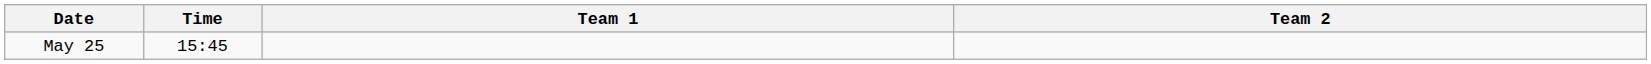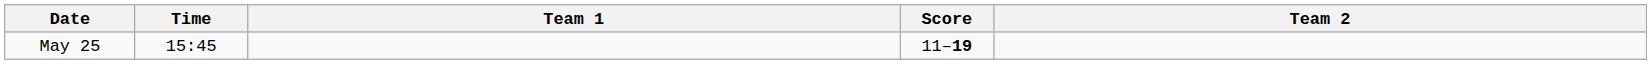 <table class="wikitable" width="100%">
 <tr>
 <th style="width:7%">Date</th>
 <th style="width:6%">Time</th>
 <th style="width:35%">Team 1</th>
+<th style="width:5%">Score</th>
 <th style="width:35%">Team 2</th>
 </tr>
 <tr>
 <td style="text-align:center">May 25</td>
 <td style="text-align:center">15:45</td>
 <td style="text-align:right"></td>
+<td style="text-align:center">11–<strong>19</strong></td>
 <td style="text-align:left"><strong></strong></td>
 </tr>
 </table>
